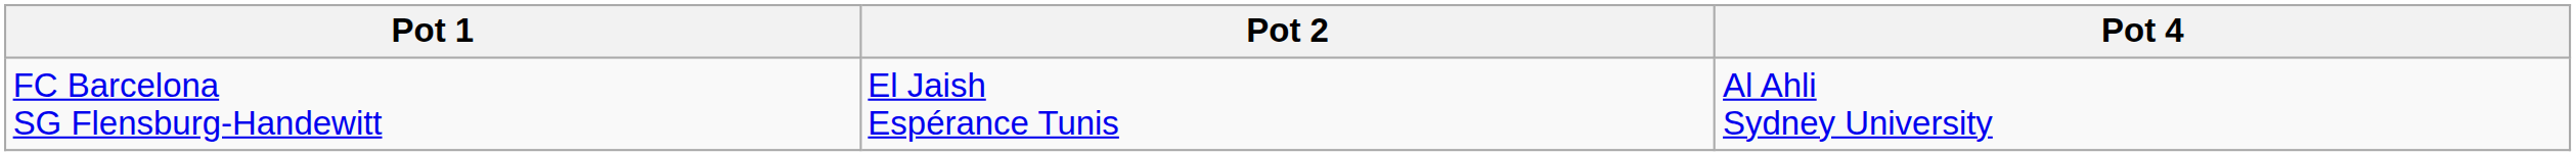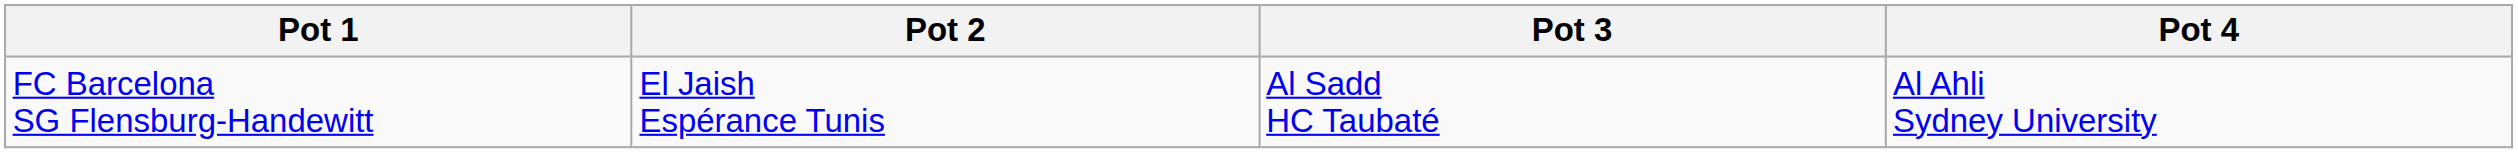 <table class="wikitable">
 <tr>
 <th width=15%>Pot 1</th>
 <th width=15%>Pot 2</th>
+<th width=15%>Pot 3</th>
 <th width=15%>Pot 4</th>
 </tr>
 <tr>
 <td valign="top"> <a href='#'>FC Barcelona</a><br> <a href='#'>SG Flensburg-Handewitt</a></td>
 <td valign="top"> <a href='#'>El Jaish</a><br> <a href='#'>Espérance Tunis</a></td>
+<td valign="top"> <a href='#'>Al Sadd</a><br> <a href='#'>HC Taubaté</a></td>
 <td valign="top"> <a href='#'>Al Ahli</a><br> <a href='#'>Sydney University</a></td>
 </tr>
 </table>
